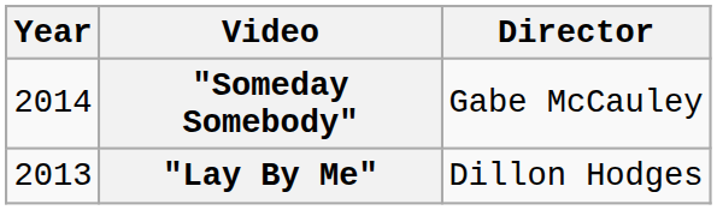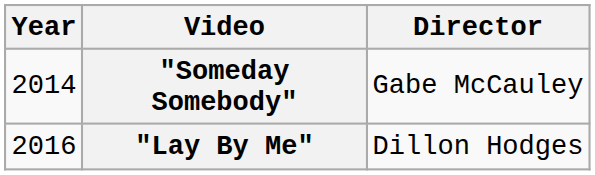 <table class="wikitable plainrowheaders">
 <tr>
 <th>Year</th>
 <th style="width:10em;">Video</th>
 <th>Director</th>
 </tr>
 <tr>
 <td>2014</td>
 <th scope="row">"Someday Somebody"</th>
 <td>Gabe McCauley</td>
 </tr>
 <tr>
-<td>2013</td>
+<td>2016</td>
 <th scope="row">"Lay By Me"</th>
 <td>Dillon Hodges</td>
 </tr>
 </table>
